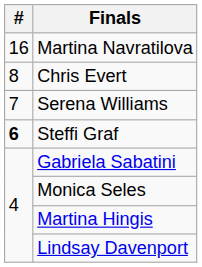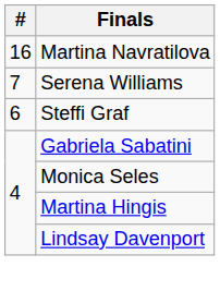 <table class="wikitable">
 <tr>
 <th>#</th>
 <th>Finals</th>
 </tr>
 <tr>
 <td>16</td>
 <td> Martina Navratilova</td>
 </tr>
 <tr>
-<td>8</td>
-<td> Chris Evert</td>
-</tr>
-<tr>
 <td>7</td>
 <td> Serena Williams</td>
 </tr>
 <tr>
-<td><strong>6</strong></td>
+<td>6</td>
 <td> Steffi Graf</td>
 </tr>
 <tr>
 <td rowspan="4">4</td>
 <td> <a href='#'>Gabriela Sabatini</a></td>
 </tr>
 <tr>
 <td> Monica Seles</td>
 </tr>
 <tr>
 <td> <a href='#'>Martina Hingis</a></td>
 </tr>
 <tr>
 <td> <a href='#'>Lindsay Davenport</a></td>
 </tr>
 </table>
